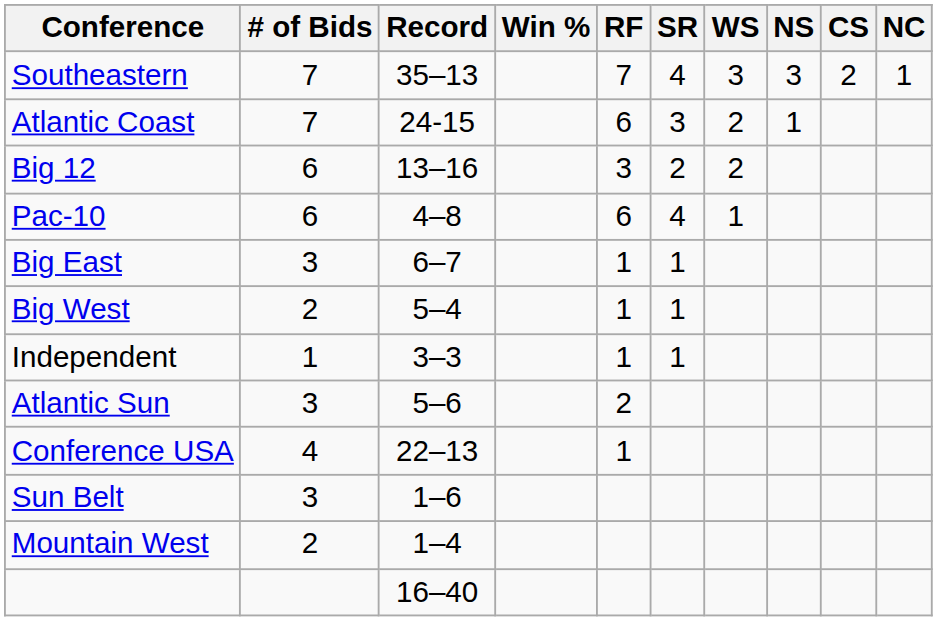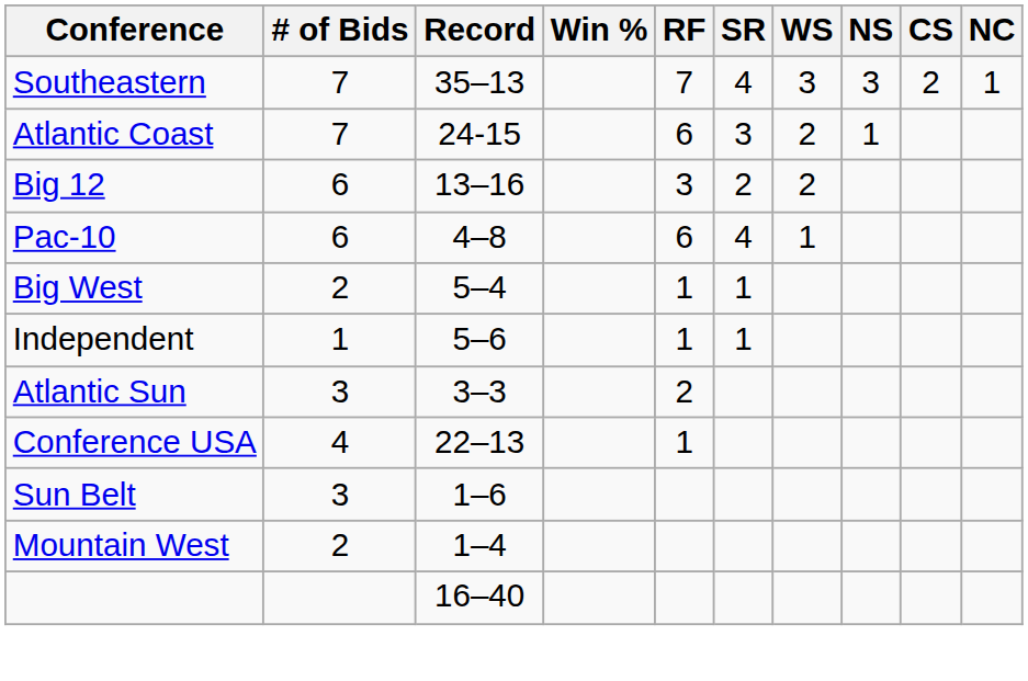 <table class="wikitable sortable">
 <tr>
 <th>Conference</th>
 <th># of Bids</th>
 <th>Record</th>
 <th>Win %</th>
 <th>RF</th>
 <th>SR</th>
 <th>WS</th>
 <th>NS</th>
 <th>CS</th>
 <th>NC</th>
 </tr>
 <tr style="text-align:center;">
 <td align="left"><a href='#'>Southeastern</a></td>
 <td>7</td>
 <td>35–13</td>
 <td></td>
 <td>7</td>
 <td>4</td>
 <td>3</td>
 <td>3</td>
 <td>2</td>
 <td>1</td>
 </tr>
 <tr style="text-align:center;">
 <td align="left"><a href='#'>Atlantic Coast</a></td>
 <td>7</td>
 <td>24-15</td>
 <td></td>
 <td>6</td>
 <td>3</td>
 <td>2</td>
 <td>1</td>
 <td></td>
 <td></td>
 </tr>
 <tr style="text-align:center;">
 <td align="left"><a href='#'>Big 12</a></td>
 <td>6</td>
 <td>13–16</td>
 <td></td>
 <td>3</td>
 <td>2</td>
 <td>2</td>
 <td></td>
 <td></td>
 <td></td>
 </tr>
 <tr style="text-align:center;">
 <td align="left"><a href='#'>Pac-10</a></td>
 <td>6</td>
 <td>4–8</td>
 <td></td>
 <td>6</td>
 <td>4</td>
 <td>1</td>
 <td></td>
 <td></td>
 <td></td>
 </tr>
 <tr style="text-align:center;">
-<td align="left"><a href='#'>Big East</a></td>
-<td>3</td>
-<td>6–7</td>
-<td></td>
-<td>1</td>
-<td>1</td>
-<td></td>
-<td></td>
-<td></td>
-<td></td>
-</tr>
-<tr style="text-align:center;">
 <td align="left"><a href='#'>Big West</a></td>
 <td>2</td>
 <td>5–4</td>
 <td></td>
 <td>1</td>
 <td>1</td>
 <td></td>
 <td></td>
 <td></td>
 <td></td>
 </tr>
 <tr style="text-align:center;">
 <td align="left">Independent</td>
 <td>1</td>
-<td>3–3</td>
+<td>5–6</td>
 <td></td>
 <td>1</td>
 <td>1</td>
 <td></td>
 <td></td>
 <td></td>
 <td></td>
 </tr>
 <tr style="text-align:center;">
 <td align="left"><a href='#'>Atlantic Sun</a></td>
 <td>3</td>
-<td>5–6</td>
+<td>3–3</td>
 <td></td>
 <td>2</td>
 <td></td>
 <td></td>
 <td></td>
 <td></td>
 <td></td>
 </tr>
 <tr style="text-align:center;">
 <td align="left"><a href='#'>Conference USA</a></td>
 <td>4</td>
 <td>22–13</td>
 <td></td>
 <td>1</td>
 <td></td>
 <td></td>
 <td></td>
 <td></td>
 <td></td>
 </tr>
 <tr style="text-align:center;">
 <td align="left"><a href='#'>Sun Belt</a></td>
 <td>3</td>
 <td>1–6</td>
 <td></td>
 <td></td>
 <td></td>
 <td></td>
 <td></td>
 <td></td>
 <td></td>
 </tr>
 <tr style="text-align:center;">
 <td align="left"><a href='#'>Mountain West</a></td>
 <td>2</td>
 <td>1–4</td>
 <td></td>
 <td></td>
 <td></td>
 <td></td>
 <td></td>
 <td></td>
 <td></td>
 </tr>
 <tr style="text-align:center;">
 <td align="left"></td>
 <td></td>
 <td>16–40</td>
 <td></td>
 <td></td>
 <td></td>
 <td></td>
 <td></td>
 <td></td>
 <td></td>
 </tr>
 </table>
